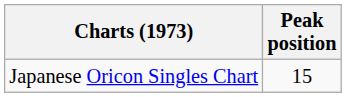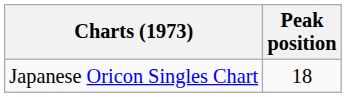 <table class="wikitable">
 <tr>
 <th>Charts (1973)</th>
 <th>Peak<br>position</th>
 </tr>
 <tr>
 <td>Japanese <a href='#'>Oricon Singles Chart</a></td>
-<td align="center">15</td>
+<td align="center">18</td>
 </tr>
 </table>
